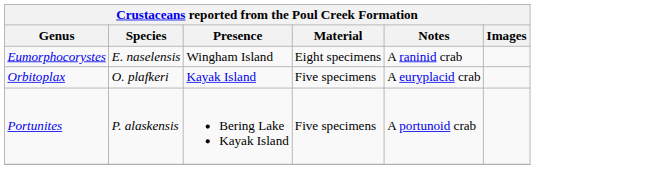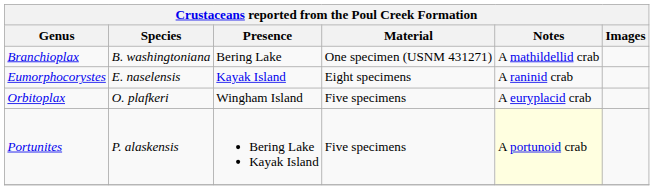 <table class="wikitable" align="center">
 <tr>
 <th colspan="6" align="center"><strong><a href='#'>Crustaceans</a> reported from the Poul Creek Formation</strong></th>
 </tr>
 <tr>
 <th>Genus</th>
 <th>Species</th>
 <th>Presence</th>
 <th><strong>Material</strong></th>
 <th>Notes</th>
 <th>Images</th>
 </tr>
 <tr>
+<td><em><a href='#'>Branchioplax</a></em></td>
+<td><em>B. washingtoniana</em></td>
+<td>Bering Lake</td>
+<td>One specimen (USNM 431271)</td>
+<td>A <a href='#'>mathildellid</a> crab</td>
+<td></td>
+</tr>
+<tr>
 <td><em><a href='#'>Eumorphocorystes</a></em></td>
 <td><em>E. naselensis</em></td>
-<td>Wingham Island</td>
+<td><a href='#'>Kayak Island</a></td>
 <td>Eight specimens</td>
 <td>A <a href='#'>raninid</a> crab</td>
 <td></td>
 </tr>
 <tr>
 <td><em><a href='#'>Orbitoplax</a></em></td>
 <td><em>O. plafkeri</em></td>
-<td><a href='#'>Kayak Island</a></td>
+<td>Wingham Island</td>
 <td>Five specimens</td>
 <td>A <a href='#'>euryplacid</a> crab</td>
 <td></td>
 </tr>
 <tr>
 <td><em><a href='#'>Portunites</a></em></td>
 <td><em>P. alaskensis</em></td>
 <td><br><ul><li>Bering Lake</li><li>Kayak Island</li></ul></td>
 <td>Five specimens</td>
-<td>A <a href='#'>portunoid</a> crab</td>
+<td style="background: lightyellow;">A <a href='#'>portunoid</a> crab</td>
 <td></td>
 </tr>
 <tr>
 </tr>
 </table>
